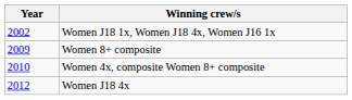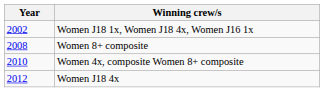 <table class="wikitable">
 <tr>
 <th width=70>Year</th>
 <th width=400>Winning crew/s</th>
 </tr>
 <tr>
 <td><a href='#'>2002</a></td>
 <td>Women J18 1x, Women J18 4x, Women J16 1x</td>
 </tr>
 <tr>
-<td><a href='#'>2009</a></td>
+<td><a href='#'>2008</a></td>
 <td>Women 8+ composite</td>
 </tr>
 <tr>
 <td><a href='#'>2010</a></td>
 <td>Women 4x, composite Women 8+ composite</td>
 </tr>
 <tr>
 <td><a href='#'>2012</a></td>
 <td>Women J18 4x</td>
 </tr>
 </table>
